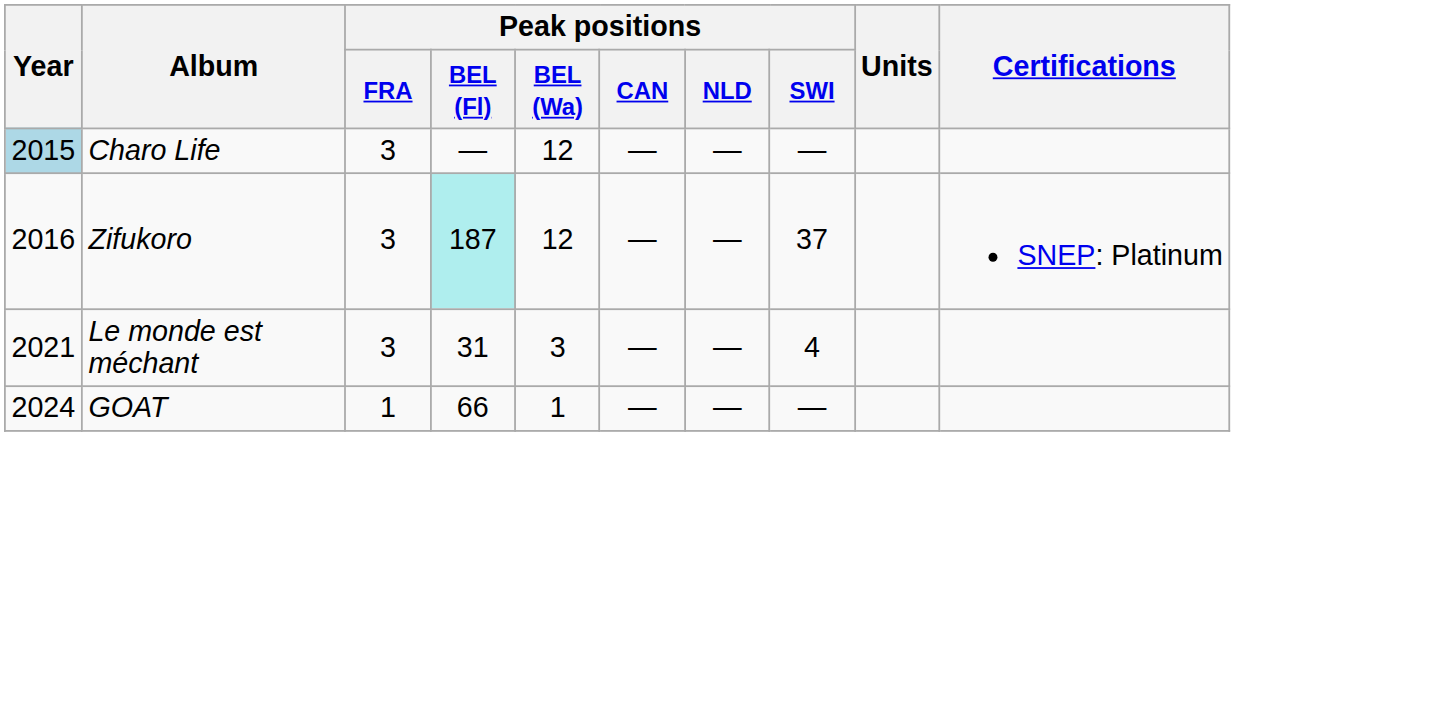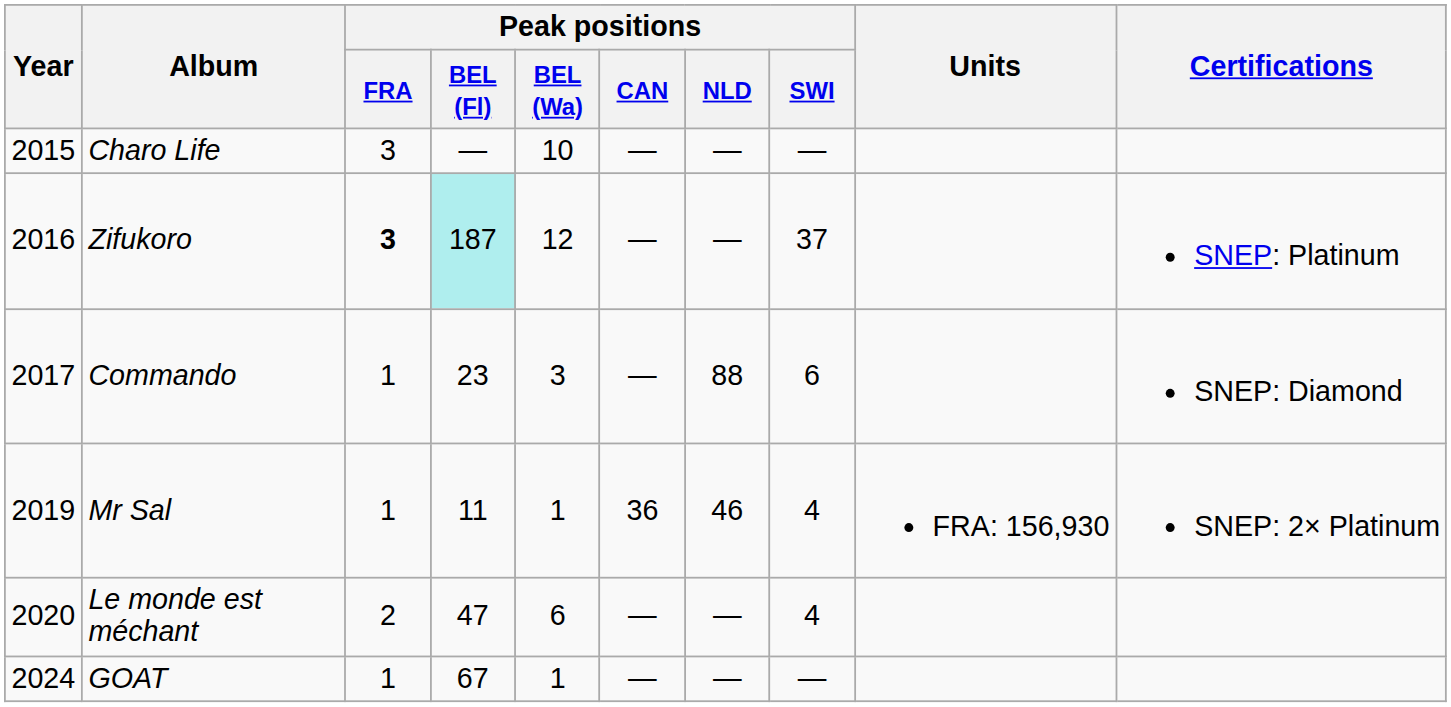 <table class="wikitable">
 <tr>
 <th scope="col" rowspan="2" style="width:10px;">Year</th>
 <th scope="col" rowspan="2" style="width:140px;">Album</th>
 <th scope="col" colspan="6">Peak positions</th>
 <th scope="col" rowspan="2">Units</th>
 <th scope="col" rowspan="2"><a href='#'>Certifications</a></th>
 </tr>
 <tr>
 <th scope="col" width="40"><small><a href='#'>FRA</a></small><br></th>
 <th scope="col" width="40"><small><a href='#'>BEL<br>(Fl)</a></small><br></th>
 <th scope="col" width="40"><small><a href='#'>BEL<br>(Wa)</a></small><br></th>
 <th scope="col" width="40"><small><a href='#'>CAN</a></small><br></th>
 <th scope="col" width="40"><small><a href='#'>NLD</a></small><br></th>
 <th scope="col" width="40"><small><a href='#'>SWI</a></small><br></th>
 </tr>
 <tr>
-<td style="background: lightblue; text-align:center;">2015</td>
+<td style="text-align:center;">2015</td>
 <td><em>Charo Life</em></td>
 <td style="text-align:center;">3</td>
 <td style="text-align:center;">—</td>
-<td style="text-align:center;">12</td>
+<td style="text-align:center;">10</td>
 <td style="text-align:center;">—</td>
 <td style="text-align:center;">—</td>
 <td style="text-align:center;">—</td>
 <td></td>
 <td style="text-align:center;"></td>
 </tr>
 <tr>
 <td style="text-align:center;">2016</td>
 <td><em>Zifukoro</em></td>
-<td style="text-align:center;">3</td>
+<td style="text-align:center;"><strong>3</strong></td>
 <td style="background: paleturquoise; text-align:center;">187</td>
 <td style="text-align:center;">12</td>
 <td style="text-align:center;">—</td>
 <td style="text-align:center;">—</td>
 <td style="text-align:center;">37</td>
 <td></td>
 <td><br><ul><li><a href='#'>SNEP</a>: Platinum</li></ul></td>
 </tr>
 <tr>
-<td>2021</td>
+<td>2017</td>
+<td><em>Commando</em></td>
+<td style="text-align:center;">1</td>
+<td style="text-align:center;">23</td>
+<td style="text-align:center;">3</td>
+<td style="text-align:center;">—</td>
+<td style="text-align:center;">88</td>
+<td style="text-align:center;">6</td>
+<td></td>
+<td><br><ul><li>SNEP: Diamond</li></ul></td>
+</tr>
+<tr>
+<td>2019</td>
+<td><em>Mr Sal</em></td>
+<td style="text-align:center;">1</td>
+<td style="text-align:center;">11</td>
+<td style="text-align:center;">1</td>
+<td style="text-align:center;">36</td>
+<td style="text-align:center;">46</td>
+<td style="text-align:center;">4</td>
+<td><br><ul><li>FRA: 156,930</li></ul></td>
+<td><br><ul><li>SNEP: 2× Platinum</li></ul></td>
+</tr>
+<tr>
+<td>2020</td>
 <td><em>Le monde est méchant</em></td>
-<td style="text-align:center;">3</td>
-<td style="text-align:center;">31</td>
-<td style="text-align:center;">3</td>
+<td style="text-align:center;">2</td>
+<td style="text-align:center;">47</td>
+<td style="text-align:center;">6</td>
 <td style="text-align:center;">—</td>
 <td style="text-align:center;">—</td>
 <td style="text-align:center;">4</td>
 <td></td>
 <td></td>
 </tr>
 <tr>
 <td>2024</td>
 <td><em>GOAT</em><br></td>
 <td style="text-align:center;">1<br></td>
-<td style="text-align:center;">66</td>
+<td style="text-align:center;">67</td>
 <td style="text-align:center;">1</td>
 <td style="text-align:center;">—</td>
 <td style="text-align:center;">—</td>
 <td style="text-align:center;">—</td>
 <td></td>
 <td></td>
 </tr>
 </table>
